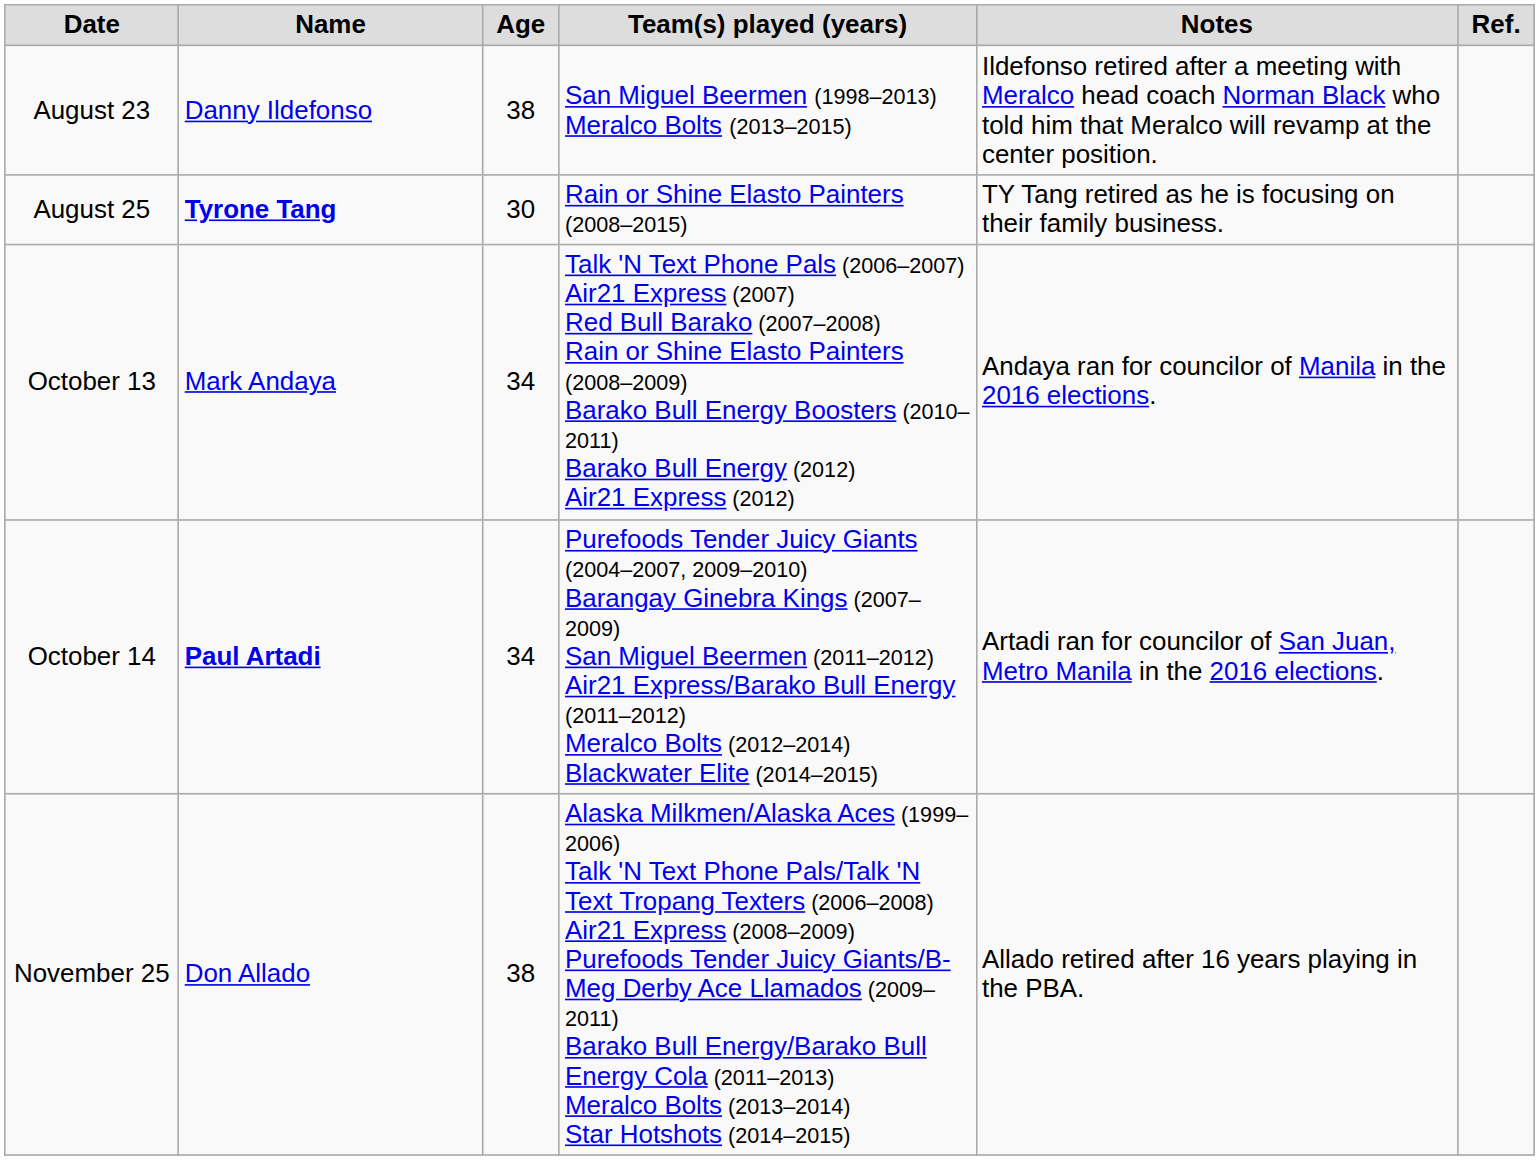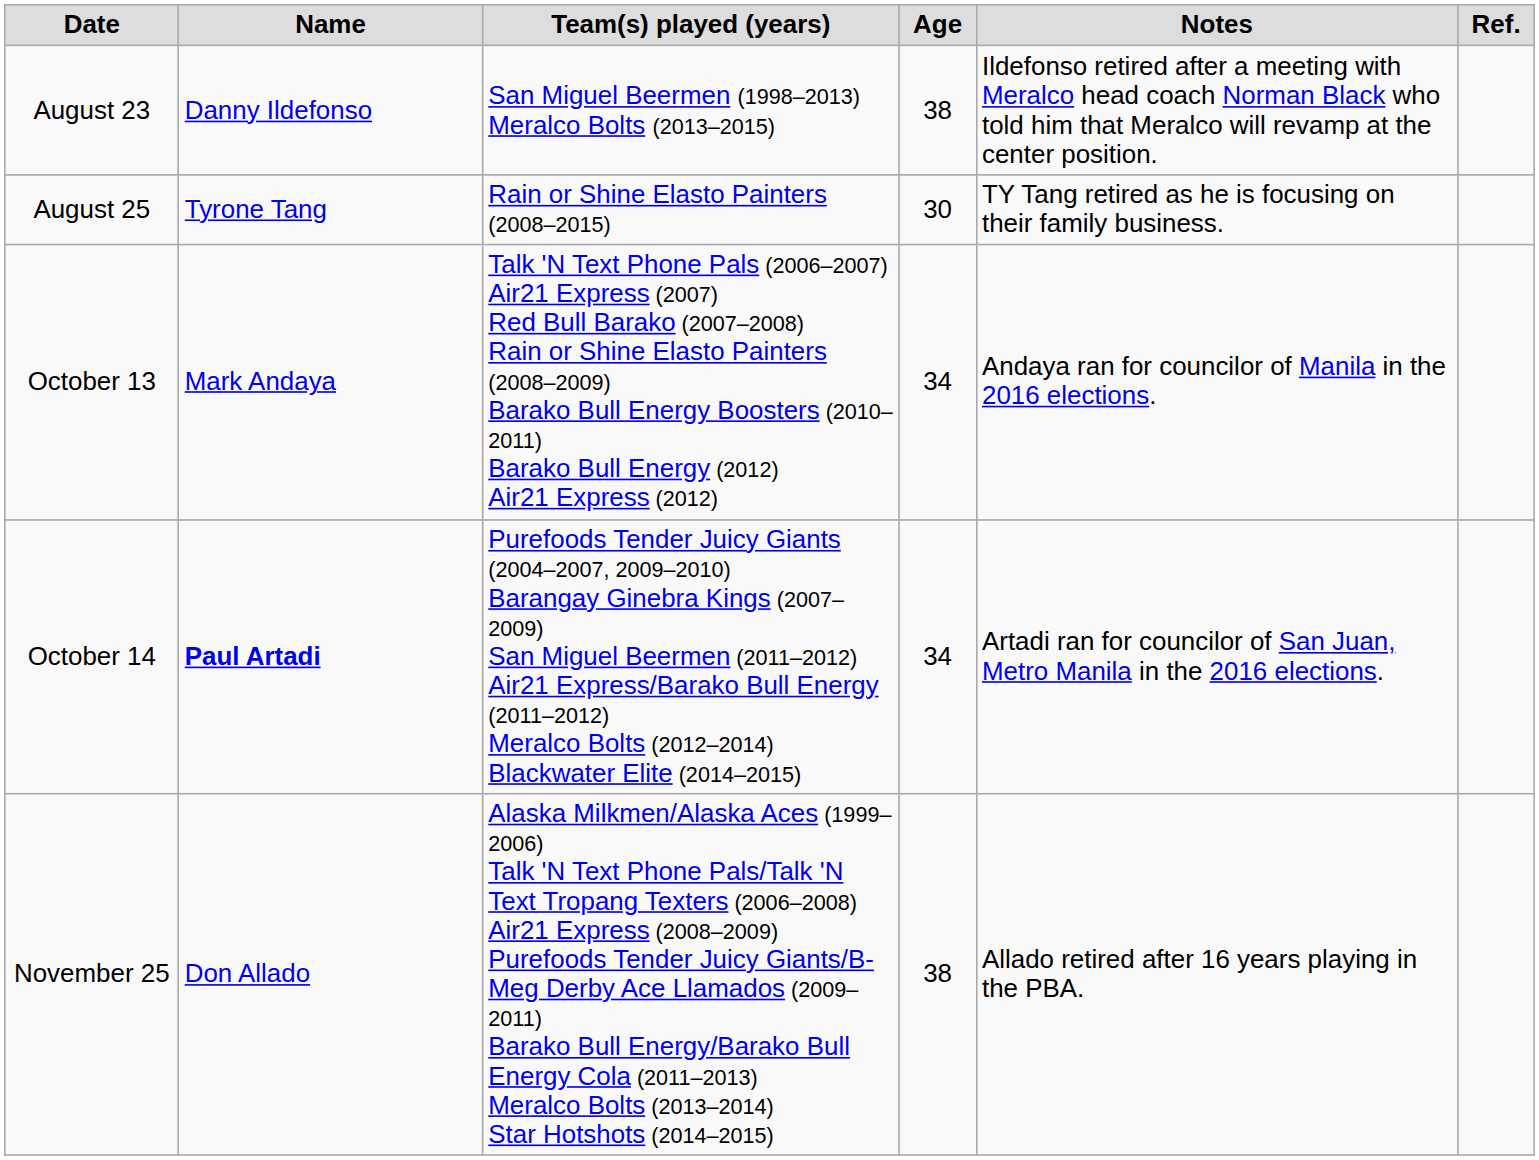 <table class="wikitable">
 <tr>
 <th style="background:#dddddd;" width="100px">Date</th>
 <th style="background:#dddddd;" width="180px">Name</th>
+<th style="background:#dddddd;" width="250px">Team(s) played (years)</th>
 <th style="background:#dddddd;" width="40px">Age</th>
-<th style="background:#dddddd;" width="250px">Team(s) played (years)</th>
 <th style="background:#dddddd;" width="290px">Notes</th>
 <th style="background:#dddddd;" width="40px">Ref.</th>
 </tr>
 <tr>
 <td align=center>August 23</td>
 <td><a href='#'>Danny Ildefonso</a></td>
+<td><a href='#'>San Miguel Beermen</a> <small>(1998–2013)</small><br><a href='#'>Meralco Bolts</a> <small>(2013–2015)</small></td>
 <td align=center>38</td>
-<td><a href='#'>San Miguel Beermen</a> <small>(1998–2013)</small><br><a href='#'>Meralco Bolts</a> <small>(2013–2015)</small></td>
 <td>Ildefonso retired after a meeting with <a href='#'>Meralco</a> head coach <a href='#'>Norman Black</a> who told him that Meralco will revamp at the center position.</td>
 <td align=center></td>
 </tr>
 <tr>
 <td align=center>August 25</td>
-<td><strong><a href='#'>Tyrone Tang</a></strong></td>
+<td><a href='#'>Tyrone Tang</a></td>
+<td><a href='#'>Rain or Shine Elasto Painters</a> <small>(2008–2015)</small></td>
 <td align=center>30</td>
-<td><a href='#'>Rain or Shine Elasto Painters</a> <small>(2008–2015)</small></td>
 <td>TY Tang retired as he is focusing on their family business.</td>
 <td align=center></td>
 </tr>
 <tr>
 <td align=center>October 13</td>
 <td><a href='#'>Mark Andaya</a></td>
+<td><a href='#'>Talk 'N Text Phone Pals</a><small> (2006–2007)</small><br><a href='#'>Air21 Express</a><small> (2007)</small><br><a href='#'>Red Bull Barako</a><small> (2007–2008)</small><br><a href='#'>Rain or Shine Elasto Painters</a><small> (2008–2009)</small><br><a href='#'>Barako Bull Energy Boosters</a><small> (2010–2011)</small><br><a href='#'>Barako Bull Energy</a><small> (2012)</small><br><a href='#'>Air21 Express</a><small> (2012)</small></td>
 <td align=center>34</td>
-<td><a href='#'>Talk 'N Text Phone Pals</a><small> (2006–2007)</small><br><a href='#'>Air21 Express</a><small> (2007)</small><br><a href='#'>Red Bull Barako</a><small> (2007–2008)</small><br><a href='#'>Rain or Shine Elasto Painters</a><small> (2008–2009)</small><br><a href='#'>Barako Bull Energy Boosters</a><small> (2010–2011)</small><br><a href='#'>Barako Bull Energy</a><small> (2012)</small><br><a href='#'>Air21 Express</a><small> (2012)</small></td>
 <td>Andaya ran for councilor of <a href='#'>Manila</a> in the <a href='#'>2016 elections</a>.</td>
 <td align=center></td>
 </tr>
 <tr>
 <td align=center>October 14</td>
 <td><strong><a href='#'>Paul Artadi</a></strong></td>
+<td><a href='#'>Purefoods Tender Juicy Giants</a><small> (2004–2007, 2009–2010)</small><br><a href='#'>Barangay Ginebra Kings</a><small> (2007–2009)</small><br><a href='#'>San Miguel Beermen</a><small> (2011–2012)</small><br><a href='#'>Air21 Express/Barako Bull Energy</a><small> (2011–2012)</small><br><a href='#'>Meralco Bolts</a><small> (2012–2014)</small><br><a href='#'>Blackwater Elite</a><small> (2014–2015)</small></td>
 <td align=center>34</td>
-<td><a href='#'>Purefoods Tender Juicy Giants</a><small> (2004–2007, 2009–2010)</small><br><a href='#'>Barangay Ginebra Kings</a><small> (2007–2009)</small><br><a href='#'>San Miguel Beermen</a><small> (2011–2012)</small><br><a href='#'>Air21 Express/Barako Bull Energy</a><small> (2011–2012)</small><br><a href='#'>Meralco Bolts</a><small> (2012–2014)</small><br><a href='#'>Blackwater Elite</a><small> (2014–2015)</small></td>
 <td>Artadi ran for councilor of <a href='#'>San Juan, Metro Manila</a> in the <a href='#'>2016 elections</a>.</td>
 <td align=center></td>
 </tr>
 <tr>
 <td align=center>November 25</td>
 <td><a href='#'>Don Allado</a></td>
+<td><a href='#'>Alaska Milkmen/Alaska Aces</a><small> (1999–2006)</small><br><a href='#'>Talk 'N Text Phone Pals/Talk 'N Text Tropang Texters</a><small> (2006–2008)</small><br><a href='#'>Air21 Express</a><small> (2008–2009)</small><br><a href='#'>Purefoods Tender Juicy Giants/B-Meg Derby Ace Llamados</a><small> (2009–2011)</small><br><a href='#'>Barako Bull Energy/Barako Bull Energy Cola</a><small> (2011–2013)</small><br><a href='#'>Meralco Bolts</a><small> (2013–2014)</small><br><a href='#'>Star Hotshots</a><small> (2014–2015)</small></td>
 <td align=center>38</td>
-<td><a href='#'>Alaska Milkmen/Alaska Aces</a><small> (1999–2006)</small><br><a href='#'>Talk 'N Text Phone Pals/Talk 'N Text Tropang Texters</a><small> (2006–2008)</small><br><a href='#'>Air21 Express</a><small> (2008–2009)</small><br><a href='#'>Purefoods Tender Juicy Giants/B-Meg Derby Ace Llamados</a><small> (2009–2011)</small><br><a href='#'>Barako Bull Energy/Barako Bull Energy Cola</a><small> (2011–2013)</small><br><a href='#'>Meralco Bolts</a><small> (2013–2014)</small><br><a href='#'>Star Hotshots</a><small> (2014–2015)</small></td>
 <td>Allado retired after 16 years playing in the PBA.</td>
 <td align=center></td>
 </tr>
 </table>
